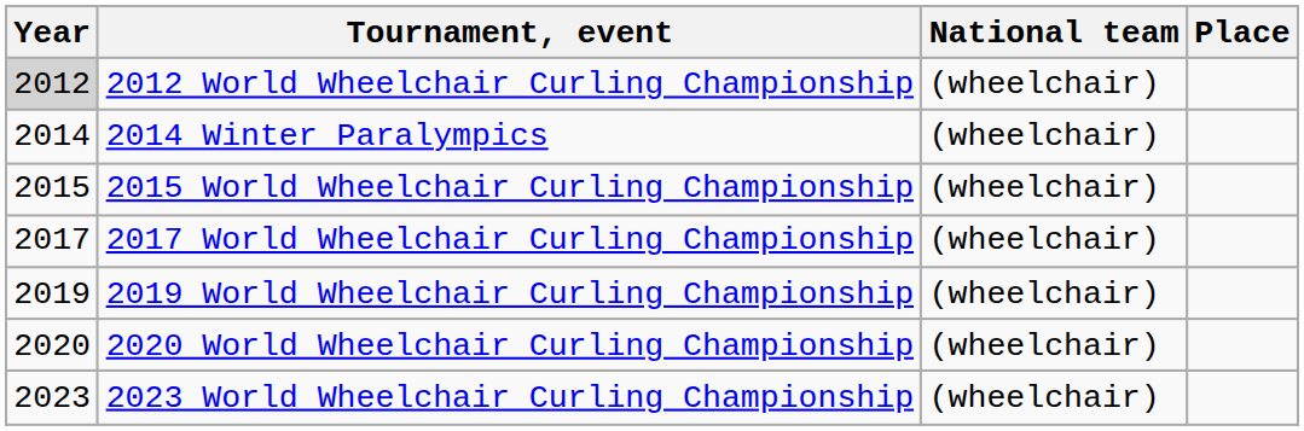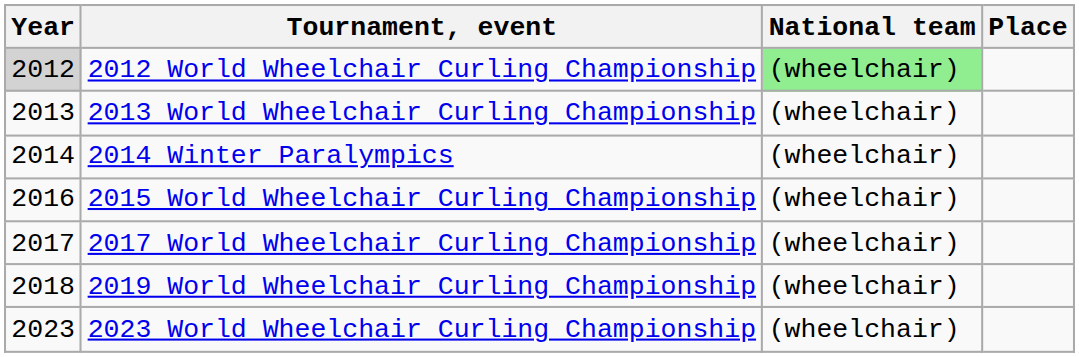 <table class="wikitable">
 <tr>
 <th scope="col">Year</th>
 <th scope="col">Tournament, event</th>
 <th scope="col">National team</th>
 <th scope="col">Place</th>
 </tr>
 <tr>
 <td style="background: lightgrey;">2012</td>
 <td><a href='#'>2012 World Wheelchair Curling Championship</a></td>
+<td style="background: lightgreen;"> (wheelchair)</td>
+<td></td>
+</tr>
+<tr>
+<td>2013</td>
+<td><a href='#'>2013 World Wheelchair Curling Championship</a></td>
 <td> (wheelchair)</td>
 <td></td>
 </tr>
 <tr>
 <td>2014</td>
 <td><a href='#'>2014 Winter Paralympics</a></td>
 <td> (wheelchair)</td>
 <td></td>
 </tr>
 <tr>
-<td>2015</td>
+<td>2016</td>
 <td><a href='#'>2015 World Wheelchair Curling Championship</a></td>
 <td> (wheelchair)</td>
 <td></td>
 </tr>
 <tr>
 <td>2017</td>
 <td><a href='#'>2017 World Wheelchair Curling Championship</a></td>
 <td> (wheelchair)</td>
 <td></td>
 </tr>
 <tr>
-<td>2019</td>
+<td>2018</td>
 <td><a href='#'>2019 World Wheelchair Curling Championship</a></td>
-<td> (wheelchair)</td>
-<td></td>
-</tr>
-<tr>
-<td>2020</td>
-<td><a href='#'>2020 World Wheelchair Curling Championship</a></td>
 <td> (wheelchair)</td>
 <td></td>
 </tr>
 <tr>
 <td>2023</td>
 <td><a href='#'>2023 World Wheelchair Curling Championship</a></td>
 <td> (wheelchair)</td>
 <td></td>
 </tr>
 </table>
